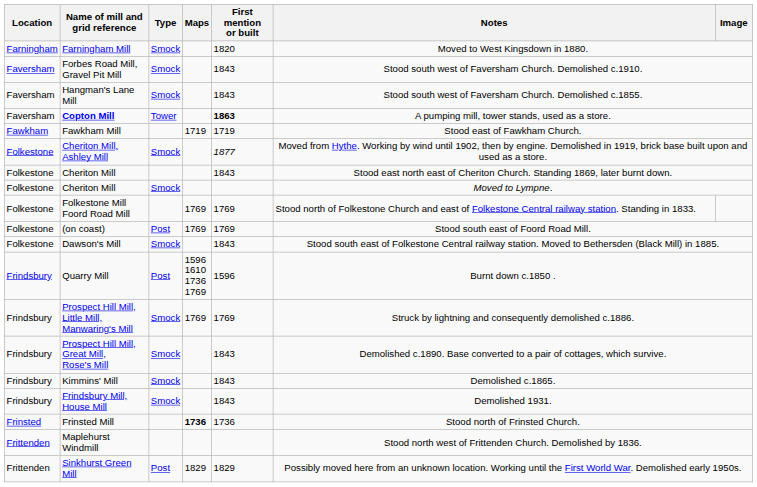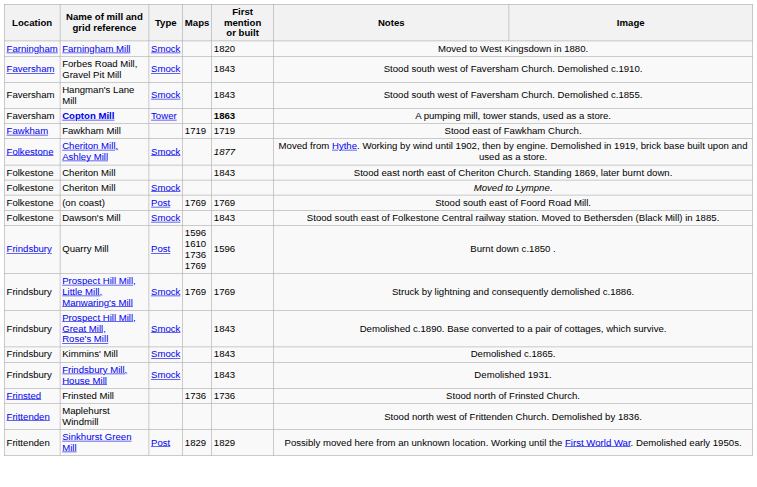 <table class="wikitable">
 <tr>
 <th>Location</th>
 <th>Name of mill and<br>grid reference</th>
 <th>Type</th>
 <th>Maps</th>
 <th>First mention<br>or built</th>
 <th>Notes</th>
 <th>Image</th>
 </tr>
 <tr>
 <td><a href='#'>Farningham</a></td>
 <td><a href='#'>Farningham Mill</a></td>
 <td><a href='#'>Smock</a></td>
 <td></td>
 <td>1820</td>
 <td colspan="2" style="text-align:center;">Moved to West Kingsdown in 1880.</td>
 </tr>
 <tr>
 <td><a href='#'>Faversham</a></td>
 <td>Forbes Road Mill,<br>Gravel Pit Mill</td>
 <td><a href='#'>Smock</a></td>
 <td></td>
 <td>1843</td>
 <td colspan="2" style="text-align:center;">Stood  south west of Faversham Church. Demolished c.1910.</td>
 </tr>
 <tr>
 <td>Faversham</td>
 <td>Hangman's Lane Mill</td>
 <td><a href='#'>Smock</a></td>
 <td></td>
 <td>1843</td>
 <td colspan="2" style="text-align:center;">Stood  south west of Faversham Church. Demolished c.1855.</td>
 </tr>
 <tr>
 <td>Faversham</td>
 <td><strong><a href='#'>Copton Mill</a></strong><br></td>
 <td><a href='#'>Tower</a></td>
 <td></td>
 <td><strong>1863</strong></td>
 <td colspan="2" style="text-align:center;">A pumping mill, tower stands, used as a store.</td>
 </tr>
 <tr>
 <td><a href='#'>Fawkham</a></td>
 <td>Fawkham Mill</td>
 <td></td>
 <td>1719</td>
 <td>1719</td>
 <td colspan="2" style="text-align:center;">Stood  east of Fawkham Church.</td>
 </tr>
 <tr>
 <td><a href='#'>Folkestone</a></td>
 <td><a href='#'>Cheriton Mill,<br>Ashley Mill</a><br></td>
 <td><a href='#'>Smock</a></td>
 <td></td>
 <td><em>1877</em></td>
 <td colspan="2" style="text-align:center;">Moved from <a href='#'>Hythe</a>. Working by wind until 1902, then by engine. Demolished in 1919, brick base built upon and used as a store.</td>
 </tr>
 <tr>
 <td>Folkestone</td>
 <td>Cheriton Mill</td>
 <td></td>
 <td></td>
 <td>1843</td>
 <td colspan="2" style="text-align:center;">Stood  east north east of Cheriton Church. Standing 1869, later burnt down.</td>
 </tr>
 <tr>
 <td>Folkestone</td>
 <td>Cheriton Mill</td>
 <td><a href='#'>Smock</a></td>
 <td></td>
 <td></td>
 <td colspan="2" style="text-align:center;"><em>Moved to Lympne</em>.</td>
 </tr>
 <tr>
 <td>Folkestone</td>
-<td>Folkestone Mill<br>Foord Road Mill</td>
-<td></td>
-<td>1769</td>
-<td>1769</td>
-<td>Stood  north of Folkestone Church and  east of <a href='#'>Folkestone Central railway station</a>. Standing in 1833.</td>
-<td></td>
-</tr>
-<tr>
-<td>Folkestone</td>
 <td>(on coast)</td>
 <td><a href='#'>Post</a></td>
 <td>1769</td>
 <td>1769</td>
 <td colspan="2" style="text-align:center;">Stood  south east of Foord Road Mill.</td>
 </tr>
 <tr>
 <td>Folkestone</td>
 <td>Dawson's Mill</td>
 <td><a href='#'>Smock</a></td>
 <td></td>
 <td>1843</td>
 <td colspan="2" style="text-align:center;">Stood  south east of Folkestone Central railway station. Moved to Bethersden (Black Mill) in 1885.</td>
 </tr>
 <tr>
 <td><a href='#'>Frindsbury</a></td>
 <td>Quarry Mill<br></td>
 <td><a href='#'>Post</a></td>
 <td>1596<br>1610<br>1736<br>1769</td>
 <td>1596</td>
 <td colspan="2" style="text-align:center;">Burnt down c.1850 .</td>
 </tr>
 <tr>
 <td>Frindsbury</td>
 <td><a href='#'>Prospect Hill Mill,<br>Little Mill,<br>Manwaring's Mill</a><br></td>
 <td><a href='#'>Smock</a></td>
 <td>1769</td>
 <td>1769</td>
 <td colspan="2" style="text-align:center;">Struck by lightning and consequently demolished c.1886.</td>
 </tr>
 <tr>
 <td>Frindsbury</td>
 <td><a href='#'>Prospect Hill Mill,<br>Great Mill,<br>Rose's Mill</a><br></td>
 <td><a href='#'>Smock</a></td>
 <td></td>
 <td>1843</td>
 <td colspan="2" style="text-align:center;">Demolished c.1890. Base converted to a pair of cottages, which survive.</td>
 </tr>
 <tr>
 <td>Frindsbury</td>
 <td>Kimmins' Mill<br></td>
 <td><a href='#'>Smock</a></td>
 <td></td>
 <td>1843</td>
 <td colspan="2" style="text-align:center;">Demolished c.1865.</td>
 </tr>
 <tr>
 <td>Frindsbury</td>
 <td><a href='#'>Frindsbury Mill,<br>House Mill</a><br></td>
 <td><a href='#'>Smock</a></td>
 <td></td>
 <td>1843</td>
 <td colspan="2" style="text-align:center;">Demolished 1931.</td>
 </tr>
 <tr>
 <td><a href='#'>Frinsted</a></td>
 <td>Frinsted Mill</td>
 <td></td>
-<td><strong>1736</strong></td>
+<td>1736</td>
 <td>1736</td>
 <td colspan="2" style="text-align:center;">Stood north of Frinsted Church.</td>
 </tr>
 <tr>
 <td><a href='#'>Frittenden</a></td>
 <td>Maplehurst Windmill</td>
 <td></td>
 <td></td>
 <td></td>
 <td colspan="2" style="text-align:center;">Stood  north west of Frittenden Church. Demolished by 1836.</td>
 </tr>
 <tr>
 <td>Frittenden</td>
 <td><a href='#'>Sinkhurst Green Mill</a><br></td>
 <td><a href='#'>Post</a></td>
 <td>1829</td>
 <td>1829</td>
 <td colspan="2" style="text-align:center;">Possibly moved here from an unknown location. Working until the <a href='#'>First World War</a>. Demolished early 1950s.</td>
 </tr>
 </table>
